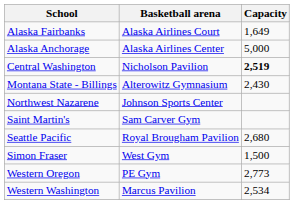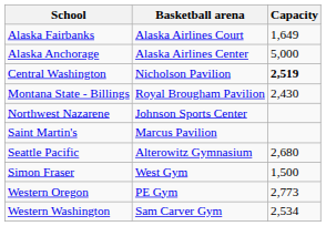 <table class="wikitable">
 <tr>
 <th>School</th>
 <th>Basketball arena</th>
 <th>Capacity</th>
 </tr>
 <tr>
 <td><a href='#'>Alaska Fairbanks</a></td>
 <td><a href='#'>Alaska Airlines Court</a></td>
 <td>1,649</td>
 </tr>
 <tr>
 <td><a href='#'>Alaska Anchorage</a></td>
 <td><a href='#'>Alaska Airlines Center</a></td>
 <td>5,000</td>
 </tr>
 <tr>
 <td><a href='#'>Central Washington</a></td>
 <td><a href='#'>Nicholson Pavilion</a></td>
 <td><strong>2,519</strong></td>
 </tr>
 <tr>
 <td><a href='#'>Montana State - Billings</a></td>
-<td><a href='#'>Alterowitz Gymnasium</a></td>
+<td><a href='#'>Royal Brougham Pavilion</a></td>
 <td>2,430</td>
 </tr>
 <tr>
 <td><a href='#'>Northwest Nazarene</a></td>
 <td><a href='#'>Johnson Sports Center</a></td>
 <td></td>
 </tr>
 <tr>
 <td><a href='#'>Saint Martin's</a></td>
-<td><a href='#'>Sam Carver Gym</a></td>
+<td><a href='#'>Marcus Pavilion</a></td>
 <td></td>
 </tr>
 <tr>
 <td><a href='#'>Seattle Pacific</a></td>
-<td><a href='#'>Royal Brougham Pavilion</a></td>
+<td><a href='#'>Alterowitz Gymnasium</a></td>
 <td>2,680</td>
 </tr>
 <tr>
 <td><a href='#'>Simon Fraser</a></td>
 <td><a href='#'>West Gym</a></td>
 <td>1,500</td>
 </tr>
 <tr>
 <td><a href='#'>Western Oregon</a></td>
 <td><a href='#'>PE Gym</a></td>
 <td>2,773</td>
 </tr>
 <tr>
 <td><a href='#'>Western Washington</a></td>
-<td><a href='#'>Marcus Pavilion</a></td>
+<td><a href='#'>Sam Carver Gym</a></td>
 <td>2,534</td>
 </tr>
 </table>
